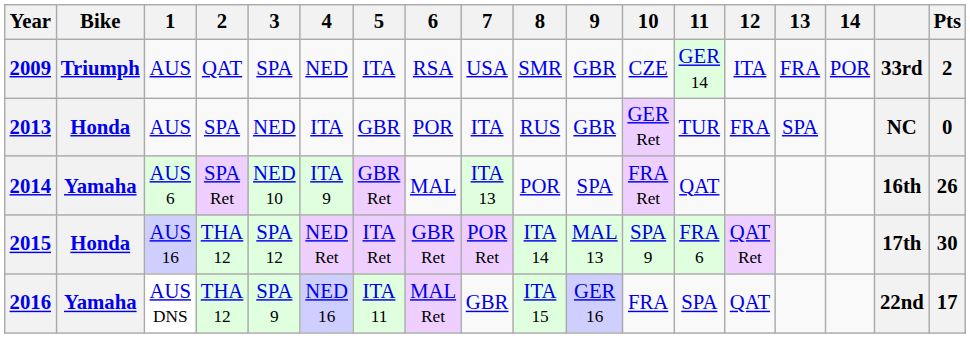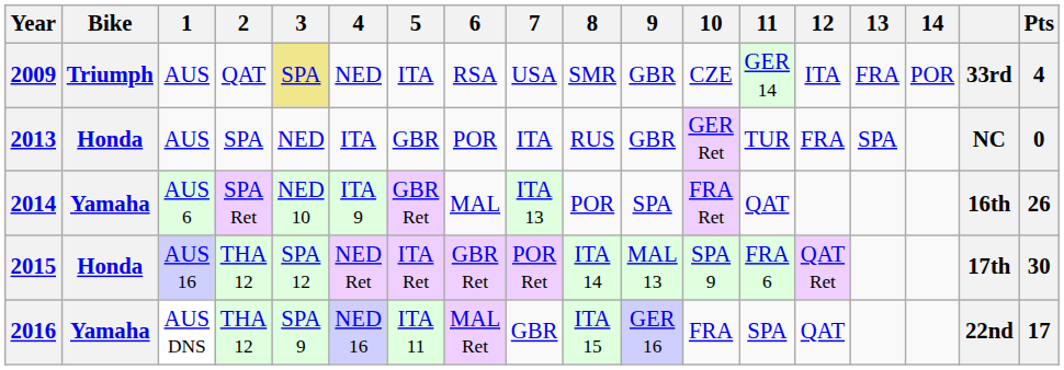 <table class="wikitable" style="text-align:center; font-size:90%">
 <tr>
 <th>Year</th>
 <th>Bike</th>
 <th>1</th>
 <th>2</th>
 <th>3</th>
 <th>4</th>
 <th>5</th>
 <th>6</th>
 <th>7</th>
 <th>8</th>
 <th>9</th>
 <th>10</th>
 <th>11</th>
 <th>12</th>
 <th>13</th>
 <th>14</th>
 <th></th>
 <th>Pts</th>
 </tr>
 <tr>
 <th><a href='#'>2009</a></th>
 <th><a href='#'>Triumph</a></th>
 <td><a href='#'>AUS</a></td>
 <td><a href='#'>QAT</a></td>
-<td><a href='#'>SPA</a></td>
+<td style="background: khaki;"><a href='#'>SPA</a></td>
 <td><a href='#'>NED</a></td>
 <td><a href='#'>ITA</a></td>
 <td><a href='#'>RSA</a></td>
 <td><a href='#'>USA</a></td>
 <td><a href='#'>SMR</a></td>
 <td><a href='#'>GBR</a></td>
 <td><a href='#'>CZE</a></td>
 <td style="background:#DFFFDF;"><a href='#'>GER</a><br><small>14</small></td>
 <td><a href='#'>ITA</a></td>
 <td><a href='#'>FRA</a></td>
 <td><a href='#'>POR</a></td>
 <th>33rd</th>
-<th>2</th>
+<th>4</th>
 </tr>
 <tr>
 <th><a href='#'>2013</a></th>
 <th><a href='#'>Honda</a></th>
 <td><a href='#'>AUS</a></td>
 <td><a href='#'>SPA</a></td>
 <td><a href='#'>NED</a></td>
 <td><a href='#'>ITA</a></td>
 <td><a href='#'>GBR</a></td>
 <td><a href='#'>POR</a></td>
 <td><a href='#'>ITA</a></td>
 <td><a href='#'>RUS</a></td>
 <td><a href='#'>GBR</a></td>
 <td style="background:#EFCFFF;"><a href='#'>GER</a><br><small>Ret</small></td>
 <td><a href='#'>TUR</a></td>
 <td><a href='#'>FRA</a></td>
 <td><a href='#'>SPA</a></td>
 <td></td>
 <th>NC</th>
 <th>0</th>
 </tr>
 <tr>
 <th><a href='#'>2014</a></th>
 <th><a href='#'>Yamaha</a></th>
 <td style="background:#DFFFDF;"><a href='#'>AUS</a><br><small>6</small></td>
 <td style="background:#EFCFFF;"><a href='#'>SPA</a><br><small>Ret</small></td>
 <td style="background:#DFFFDF;"><a href='#'>NED</a><br><small>10</small></td>
 <td style="background:#DFFFDF;"><a href='#'>ITA</a><br><small>9</small></td>
 <td style="background:#EFCFFF;"><a href='#'>GBR</a><br><small>Ret</small></td>
 <td><a href='#'>MAL</a></td>
 <td style="background:#DFFFDF;"><a href='#'>ITA</a><br><small>13</small></td>
 <td><a href='#'>POR</a></td>
 <td><a href='#'>SPA</a></td>
 <td style="background:#EFCFFF;"><a href='#'>FRA</a><br><small>Ret</small></td>
 <td><a href='#'>QAT</a></td>
 <td></td>
 <td></td>
 <td></td>
 <th>16th</th>
 <th>26</th>
 </tr>
 <tr>
 <th><a href='#'>2015</a></th>
 <th><a href='#'>Honda</a></th>
 <td style="background:#CFCFFF;"><a href='#'>AUS</a><br><small>16</small></td>
 <td style="background:#DFFFDF;"><a href='#'>THA</a><br><small>12</small></td>
 <td style="background:#DFFFDF;"><a href='#'>SPA</a><br><small>12</small></td>
 <td style="background:#EFCFFF;"><a href='#'>NED</a><br><small>Ret</small></td>
 <td style="background:#EFCFFF;"><a href='#'>ITA</a><br><small>Ret</small></td>
 <td style="background:#EFCFFF;"><a href='#'>GBR</a><br><small>Ret</small></td>
 <td style="background:#EFCFFF;"><a href='#'>POR</a><br><small>Ret</small></td>
 <td style="background:#DFFFDF;"><a href='#'>ITA</a><br><small>14</small></td>
 <td style="background:#DFFFDF;"><a href='#'>MAL</a><br><small>13</small></td>
 <td style="background:#DFFFDF;"><a href='#'>SPA</a><br><small>9</small></td>
 <td style="background:#DFFFDF;"><a href='#'>FRA</a><br><small>6</small></td>
 <td style="background:#EFCFFF;"><a href='#'>QAT</a><br><small>Ret</small></td>
 <td></td>
 <td></td>
 <th>17th</th>
 <th>30</th>
 </tr>
 <tr>
 <th><a href='#'>2016</a></th>
 <th><a href='#'>Yamaha</a></th>
 <td style="background:#FFFFFF;"><a href='#'>AUS</a><br><small>DNS</small></td>
 <td style="background:#DFFFDF;"><a href='#'>THA</a><br><small>12</small></td>
 <td style="background:#DFFFDF;"><a href='#'>SPA</a><br><small>9</small></td>
 <td style="background:#CFCFFF;"><a href='#'>NED</a><br><small>16</small></td>
 <td style="background:#DFFFDF;"><a href='#'>ITA</a><br><small>11</small></td>
 <td style="background:#EFCFFF;"><a href='#'>MAL</a><br><small>Ret</small></td>
 <td><a href='#'>GBR</a></td>
 <td style="background:#DFFFDF;"><a href='#'>ITA</a><br><small>15</small></td>
 <td style="background:#CFCFFF;"><a href='#'>GER</a><br><small>16</small></td>
 <td><a href='#'>FRA</a></td>
 <td><a href='#'>SPA</a></td>
 <td><a href='#'>QAT</a></td>
 <td></td>
 <td></td>
 <th>22nd</th>
 <th>17</th>
 </tr>
 </table>
